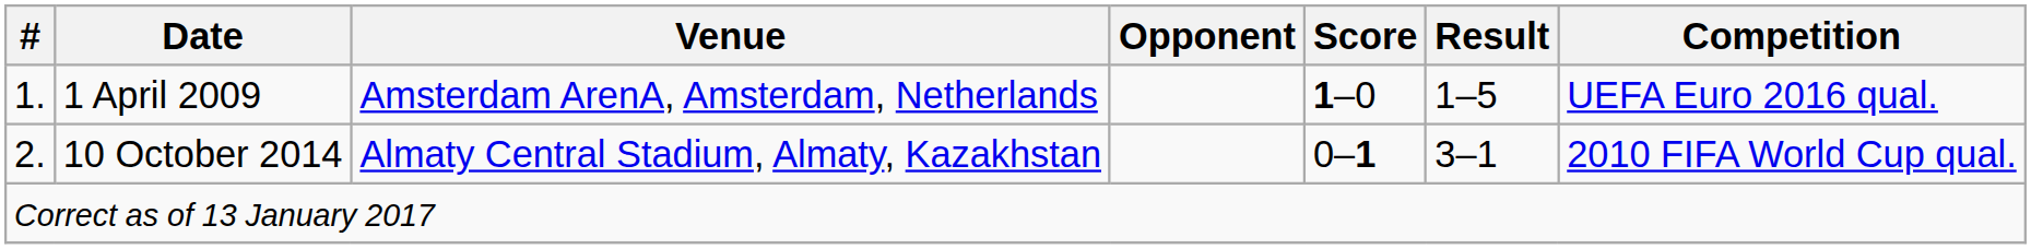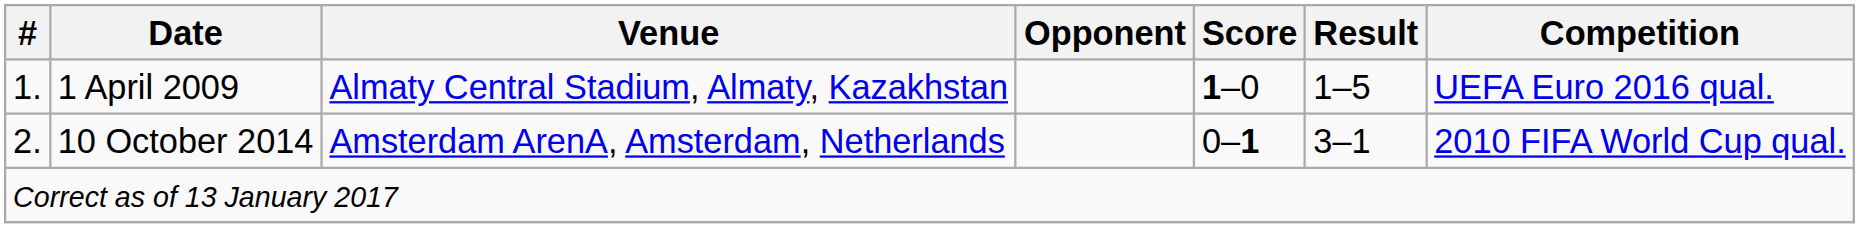 <table class="wikitable" style="font-size:95%;">
 <tr>
 <th>#</th>
 <th>Date</th>
 <th>Venue</th>
 <th>Opponent</th>
 <th>Score</th>
 <th>Result</th>
 <th>Competition</th>
 </tr>
 <tr>
 <td>1.</td>
 <td>1 April 2009</td>
-<td><a href='#'>Amsterdam ArenA</a>, <a href='#'>Amsterdam</a>, <a href='#'>Netherlands</a></td>
+<td><a href='#'>Almaty Central Stadium</a>, <a href='#'>Almaty</a>, <a href='#'>Kazakhstan</a></td>
 <td></td>
 <td><strong>1</strong>–0</td>
 <td>1–5</td>
 <td><a href='#'>UEFA Euro 2016 qual.</a></td>
 </tr>
 <tr>
 <td>2.</td>
 <td>10 October 2014</td>
-<td><a href='#'>Almaty Central Stadium</a>, <a href='#'>Almaty</a>, <a href='#'>Kazakhstan</a></td>
+<td><a href='#'>Amsterdam ArenA</a>, <a href='#'>Amsterdam</a>, <a href='#'>Netherlands</a></td>
 <td></td>
 <td>0–<strong>1</strong></td>
 <td>3–1</td>
 <td><a href='#'>2010 FIFA World Cup qual.</a></td>
 </tr>
 <tr>
 <td colspan="12"><small><em>Correct as of 13 January 2017</em></small></td>
 </tr>
 <tr>
 </tr>
 </table>
